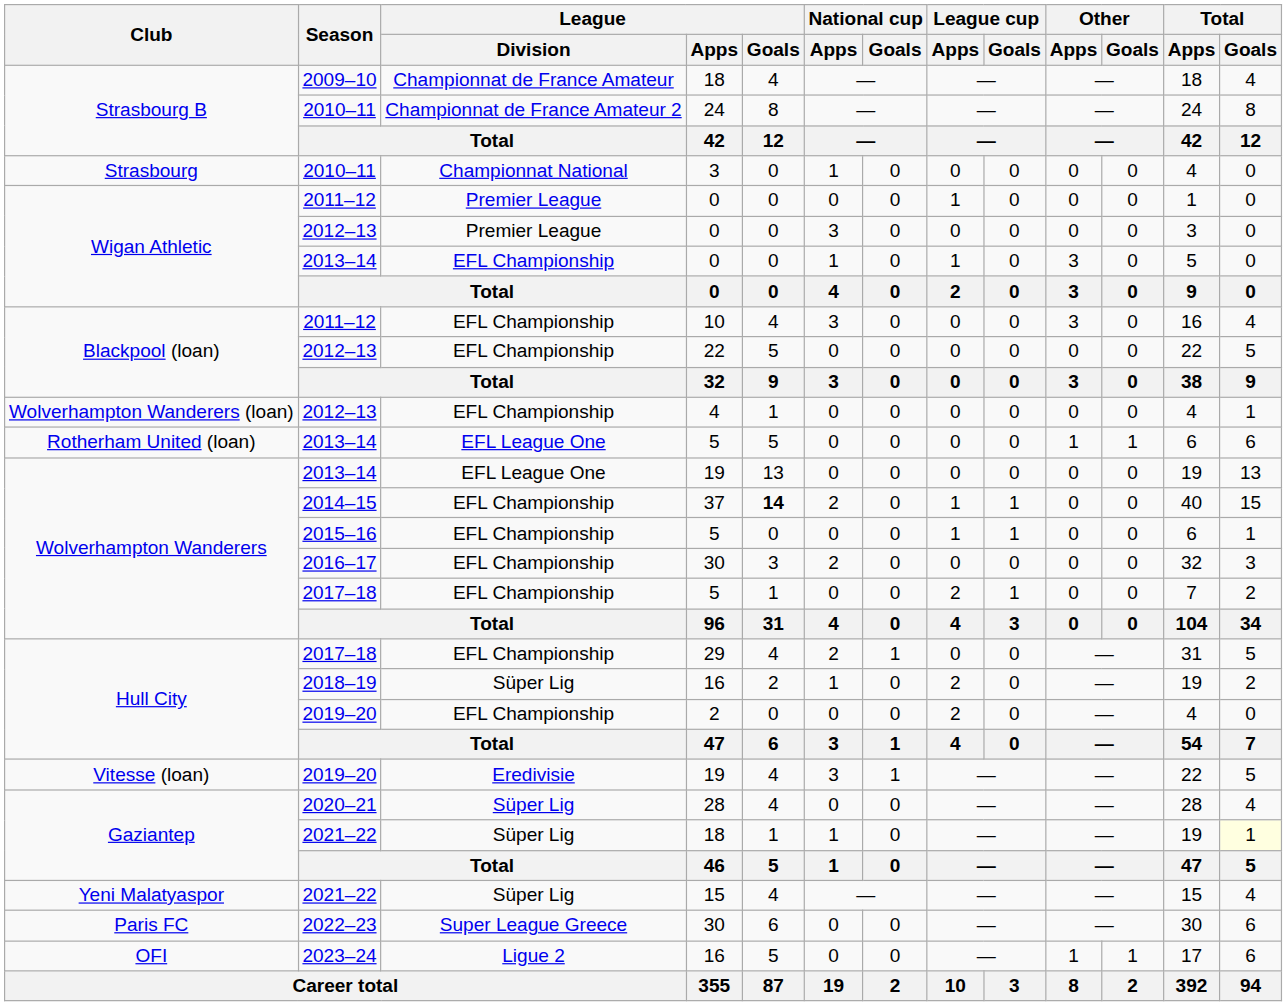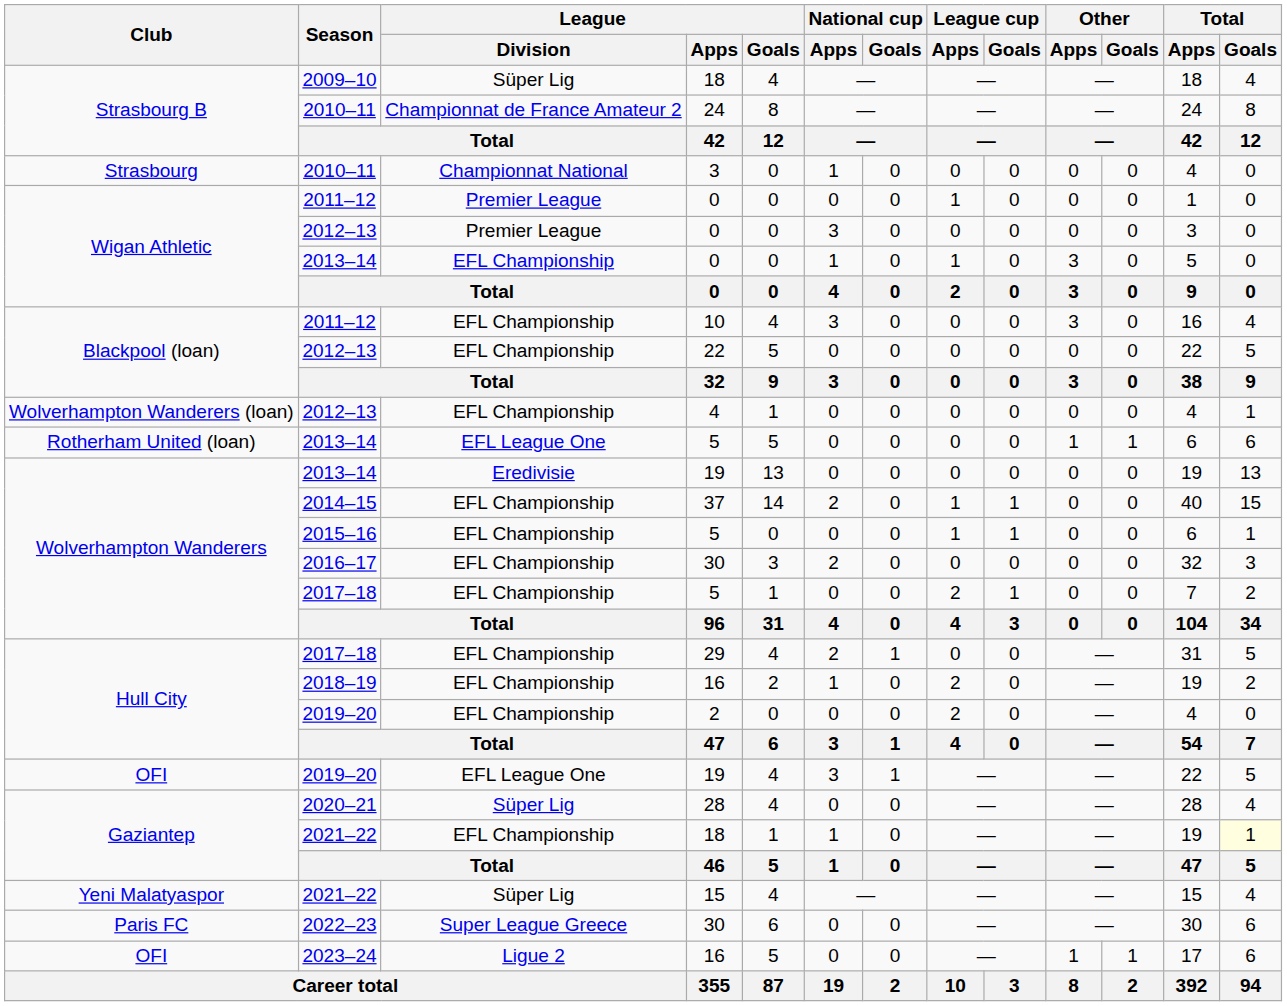 <table class="wikitable" style="text-align: center">
 <tr>
 <th rowspan="2">Club</th>
 <th rowspan="2">Season</th>
 <th colspan="3">League</th>
 <th colspan="2">National cup</th>
 <th colspan="2">League cup</th>
 <th colspan="2">Other</th>
 <th colspan="2">Total</th>
 </tr>
 <tr>
 <th>Division</th>
 <th>Apps</th>
 <th>Goals</th>
 <th>Apps</th>
 <th>Goals</th>
 <th>Apps</th>
 <th>Goals</th>
 <th>Apps</th>
 <th>Goals</th>
 <th>Apps</th>
 <th>Goals</th>
 </tr>
 <tr>
 <td rowspan="3"><a href='#'>Strasbourg B</a></td>
 <td><a href='#'>2009–10</a></td>
-<td><a href='#'>Championnat de France Amateur</a></td>
+<td>Süper Lig</td>
 <td>18</td>
 <td>4</td>
 <td colspan="2">—</td>
 <td colspan="2">—</td>
 <td colspan="2">—</td>
 <td>18</td>
 <td>4</td>
 </tr>
 <tr>
 <td><a href='#'>2010–11</a></td>
 <td><a href='#'>Championnat de France Amateur 2</a></td>
 <td>24</td>
 <td>8</td>
 <td colspan="2">—</td>
 <td colspan="2">—</td>
 <td colspan="2">—</td>
 <td>24</td>
 <td>8</td>
 </tr>
 <tr>
 <th colspan="2">Total</th>
 <th>42</th>
 <th>12</th>
 <th colspan="2">—</th>
 <th colspan="2">—</th>
 <th colspan="2">—</th>
 <th>42</th>
 <th>12</th>
 </tr>
 <tr>
 <td><a href='#'>Strasbourg</a></td>
 <td><a href='#'>2010–11</a></td>
 <td><a href='#'>Championnat National</a></td>
 <td>3</td>
 <td>0</td>
 <td>1</td>
 <td>0</td>
 <td>0</td>
 <td>0</td>
 <td>0</td>
 <td>0</td>
 <td>4</td>
 <td>0</td>
 </tr>
 <tr>
 <td rowspan="4"><a href='#'>Wigan Athletic</a></td>
 <td><a href='#'>2011–12</a></td>
 <td><a href='#'>Premier League</a></td>
 <td>0</td>
 <td>0</td>
 <td>0</td>
 <td>0</td>
 <td>1</td>
 <td>0</td>
 <td>0</td>
 <td>0</td>
 <td>1</td>
 <td>0</td>
 </tr>
 <tr>
 <td><a href='#'>2012–13</a></td>
 <td>Premier League</td>
 <td>0</td>
 <td>0</td>
 <td>3</td>
 <td>0</td>
 <td>0</td>
 <td>0</td>
 <td>0</td>
 <td>0</td>
 <td>3</td>
 <td>0</td>
 </tr>
 <tr>
 <td><a href='#'>2013–14</a></td>
 <td><a href='#'>EFL Championship</a></td>
 <td>0</td>
 <td>0</td>
 <td>1</td>
 <td>0</td>
 <td>1</td>
 <td>0</td>
 <td>3</td>
 <td>0</td>
 <td>5</td>
 <td>0</td>
 </tr>
 <tr>
 <th colspan="2">Total</th>
 <th>0</th>
 <th>0</th>
 <th>4</th>
 <th>0</th>
 <th>2</th>
 <th>0</th>
 <th>3</th>
 <th>0</th>
 <th>9</th>
 <th>0</th>
 </tr>
 <tr>
 <td rowspan="3"><a href='#'>Blackpool</a> (loan)</td>
 <td><a href='#'>2011–12</a></td>
 <td>EFL Championship</td>
 <td>10</td>
 <td>4</td>
 <td>3</td>
 <td>0</td>
 <td>0</td>
 <td>0</td>
 <td>3</td>
 <td>0</td>
 <td>16</td>
 <td>4</td>
 </tr>
 <tr>
 <td><a href='#'>2012–13</a></td>
 <td>EFL Championship</td>
 <td>22</td>
 <td>5</td>
 <td>0</td>
 <td>0</td>
 <td>0</td>
 <td>0</td>
 <td>0</td>
 <td>0</td>
 <td>22</td>
 <td>5</td>
 </tr>
 <tr>
 <th colspan="2">Total</th>
 <th>32</th>
 <th>9</th>
 <th>3</th>
 <th>0</th>
 <th>0</th>
 <th>0</th>
 <th>3</th>
 <th>0</th>
 <th>38</th>
 <th>9</th>
 </tr>
 <tr>
 <td><a href='#'>Wolverhampton Wanderers</a> (loan)</td>
 <td><a href='#'>2012–13</a></td>
 <td>EFL Championship</td>
 <td>4</td>
 <td>1</td>
 <td>0</td>
 <td>0</td>
 <td>0</td>
 <td>0</td>
 <td>0</td>
 <td>0</td>
 <td>4</td>
 <td>1</td>
 </tr>
 <tr>
 <td><a href='#'>Rotherham United</a> (loan)</td>
 <td><a href='#'>2013–14</a></td>
 <td><a href='#'>EFL League One</a></td>
 <td>5</td>
 <td>5</td>
 <td>0</td>
 <td>0</td>
 <td>0</td>
 <td>0</td>
 <td>1</td>
 <td>1</td>
 <td>6</td>
 <td>6</td>
 </tr>
 <tr>
 <td rowspan="6"><a href='#'>Wolverhampton Wanderers</a></td>
 <td><a href='#'>2013–14</a></td>
-<td>EFL League One</td>
+<td><a href='#'>Eredivisie</a></td>
 <td>19</td>
 <td>13</td>
 <td>0</td>
 <td>0</td>
 <td>0</td>
 <td>0</td>
 <td>0</td>
 <td>0</td>
 <td>19</td>
 <td>13</td>
 </tr>
 <tr>
 <td><a href='#'>2014–15</a></td>
 <td>EFL Championship</td>
 <td>37</td>
-<td><strong>14</strong></td>
+<td>14</td>
 <td>2</td>
 <td>0</td>
 <td>1</td>
 <td>1</td>
 <td>0</td>
 <td>0</td>
 <td>40</td>
 <td>15</td>
 </tr>
 <tr>
 <td><a href='#'>2015–16</a></td>
 <td>EFL Championship</td>
 <td>5</td>
 <td>0</td>
 <td>0</td>
 <td>0</td>
 <td>1</td>
 <td>1</td>
 <td>0</td>
 <td>0</td>
 <td>6</td>
 <td>1</td>
 </tr>
 <tr>
 <td><a href='#'>2016–17</a></td>
 <td>EFL Championship</td>
 <td>30</td>
 <td>3</td>
 <td>2</td>
 <td>0</td>
 <td>0</td>
 <td>0</td>
 <td>0</td>
 <td>0</td>
 <td>32</td>
 <td>3</td>
 </tr>
 <tr>
 <td><a href='#'>2017–18</a></td>
 <td>EFL Championship</td>
 <td>5</td>
 <td>1</td>
 <td>0</td>
 <td>0</td>
 <td>2</td>
 <td>1</td>
 <td>0</td>
 <td>0</td>
 <td>7</td>
 <td>2</td>
 </tr>
 <tr>
 <th colspan="2">Total</th>
 <th>96</th>
 <th>31</th>
 <th>4</th>
 <th>0</th>
 <th>4</th>
 <th>3</th>
 <th>0</th>
 <th>0</th>
 <th>104</th>
 <th>34</th>
 </tr>
 <tr>
 <td rowspan="4"><a href='#'>Hull City</a></td>
 <td><a href='#'>2017–18</a></td>
 <td>EFL Championship</td>
 <td>29</td>
 <td>4</td>
 <td>2</td>
 <td>1</td>
 <td>0</td>
 <td>0</td>
 <td colspan="2">—</td>
 <td>31</td>
 <td>5</td>
 </tr>
 <tr>
 <td><a href='#'>2018–19</a></td>
-<td>Süper Lig</td>
+<td>EFL Championship</td>
 <td>16</td>
 <td>2</td>
 <td>1</td>
 <td>0</td>
 <td>2</td>
 <td>0</td>
 <td colspan="2">—</td>
 <td>19</td>
 <td>2</td>
 </tr>
 <tr>
 <td><a href='#'>2019–20</a></td>
 <td>EFL Championship</td>
 <td>2</td>
 <td>0</td>
 <td>0</td>
 <td>0</td>
 <td>2</td>
 <td>0</td>
 <td colspan="2">—</td>
 <td>4</td>
 <td>0</td>
 </tr>
 <tr>
 <th colspan="2">Total</th>
 <th>47</th>
 <th>6</th>
 <th>3</th>
 <th>1</th>
 <th>4</th>
 <th>0</th>
 <th colspan="2">—</th>
 <th>54</th>
 <th>7</th>
 </tr>
 <tr>
-<td><a href='#'>Vitesse</a> (loan)</td>
+<td><a href='#'>OFI</a></td>
 <td><a href='#'>2019–20</a></td>
-<td><a href='#'>Eredivisie</a></td>
+<td>EFL League One</td>
 <td>19</td>
 <td>4</td>
 <td>3</td>
 <td>1</td>
 <td colspan="2">—</td>
 <td colspan="2">—</td>
 <td>22</td>
 <td>5</td>
 </tr>
 <tr>
 <td rowspan="3"><a href='#'>Gaziantep</a></td>
 <td><a href='#'>2020–21</a></td>
 <td><a href='#'>Süper Lig</a></td>
 <td>28</td>
 <td>4</td>
 <td>0</td>
 <td>0</td>
 <td colspan="2">—</td>
 <td colspan="2">—</td>
 <td>28</td>
 <td>4</td>
 </tr>
 <tr>
 <td><a href='#'>2021–22</a></td>
-<td>Süper Lig</td>
+<td>EFL Championship</td>
 <td>18</td>
 <td>1</td>
 <td>1</td>
 <td>0</td>
 <td colspan="2">—</td>
 <td colspan="2">—</td>
 <td>19</td>
 <td style="background: lightyellow;">1</td>
 </tr>
 <tr>
 <th colspan="2">Total</th>
 <th>46</th>
 <th>5</th>
 <th>1</th>
 <th>0</th>
 <th colspan="2">—</th>
 <th colspan="2">—</th>
 <th>47</th>
 <th>5</th>
 </tr>
 <tr>
 <td><a href='#'>Yeni Malatyaspor</a></td>
 <td><a href='#'>2021–22</a></td>
 <td>Süper Lig</td>
 <td>15</td>
 <td>4</td>
 <td colspan="2">—</td>
 <td colspan="2">—</td>
 <td colspan="2">—</td>
 <td>15</td>
 <td>4</td>
 </tr>
 <tr>
 <td><a href='#'>Paris FC</a></td>
 <td><a href='#'>2022–23</a></td>
 <td><a href='#'>Super League Greece</a></td>
 <td>30</td>
 <td>6</td>
 <td>0</td>
 <td>0</td>
 <td colspan="2">—</td>
 <td colspan="2">—</td>
 <td>30</td>
 <td>6</td>
 </tr>
 <tr>
 <td><a href='#'>OFI</a></td>
 <td><a href='#'>2023–24</a></td>
 <td><a href='#'>Ligue 2</a></td>
 <td>16</td>
 <td>5</td>
 <td>0</td>
 <td>0</td>
 <td colspan="2">—</td>
 <td>1</td>
 <td>1</td>
 <td>17</td>
 <td>6</td>
 </tr>
 <tr>
 <th colspan="3">Career total</th>
 <th>355</th>
 <th>87</th>
 <th>19</th>
 <th>2</th>
 <th>10</th>
 <th>3</th>
 <th>8</th>
 <th>2</th>
 <th>392</th>
 <th>94</th>
 </tr>
 </table>
